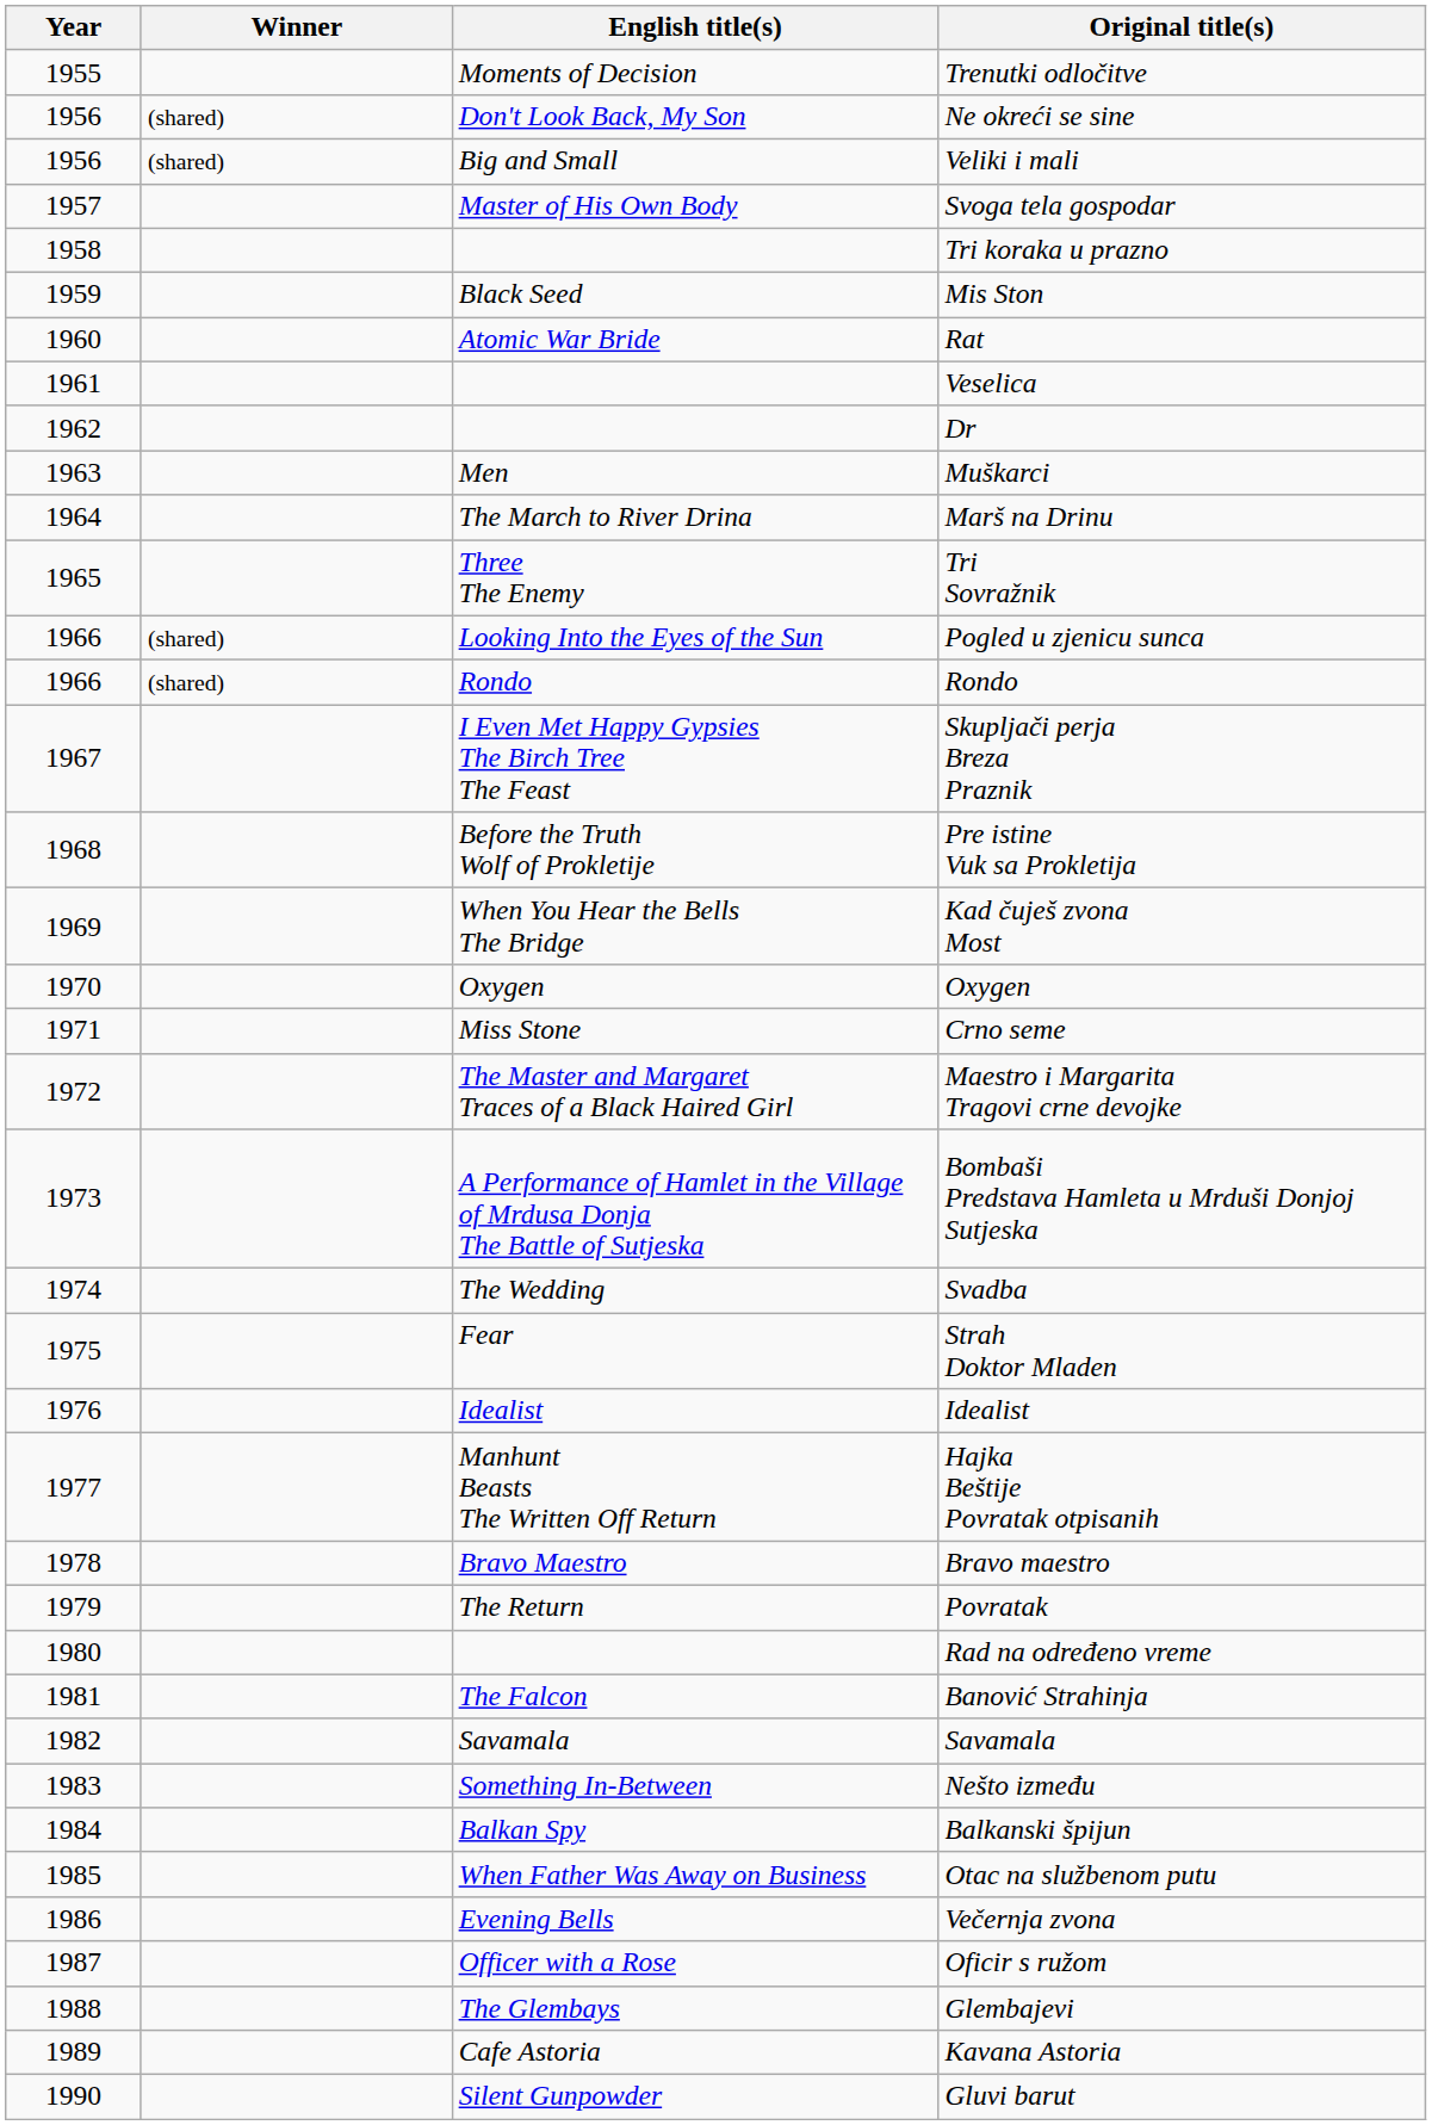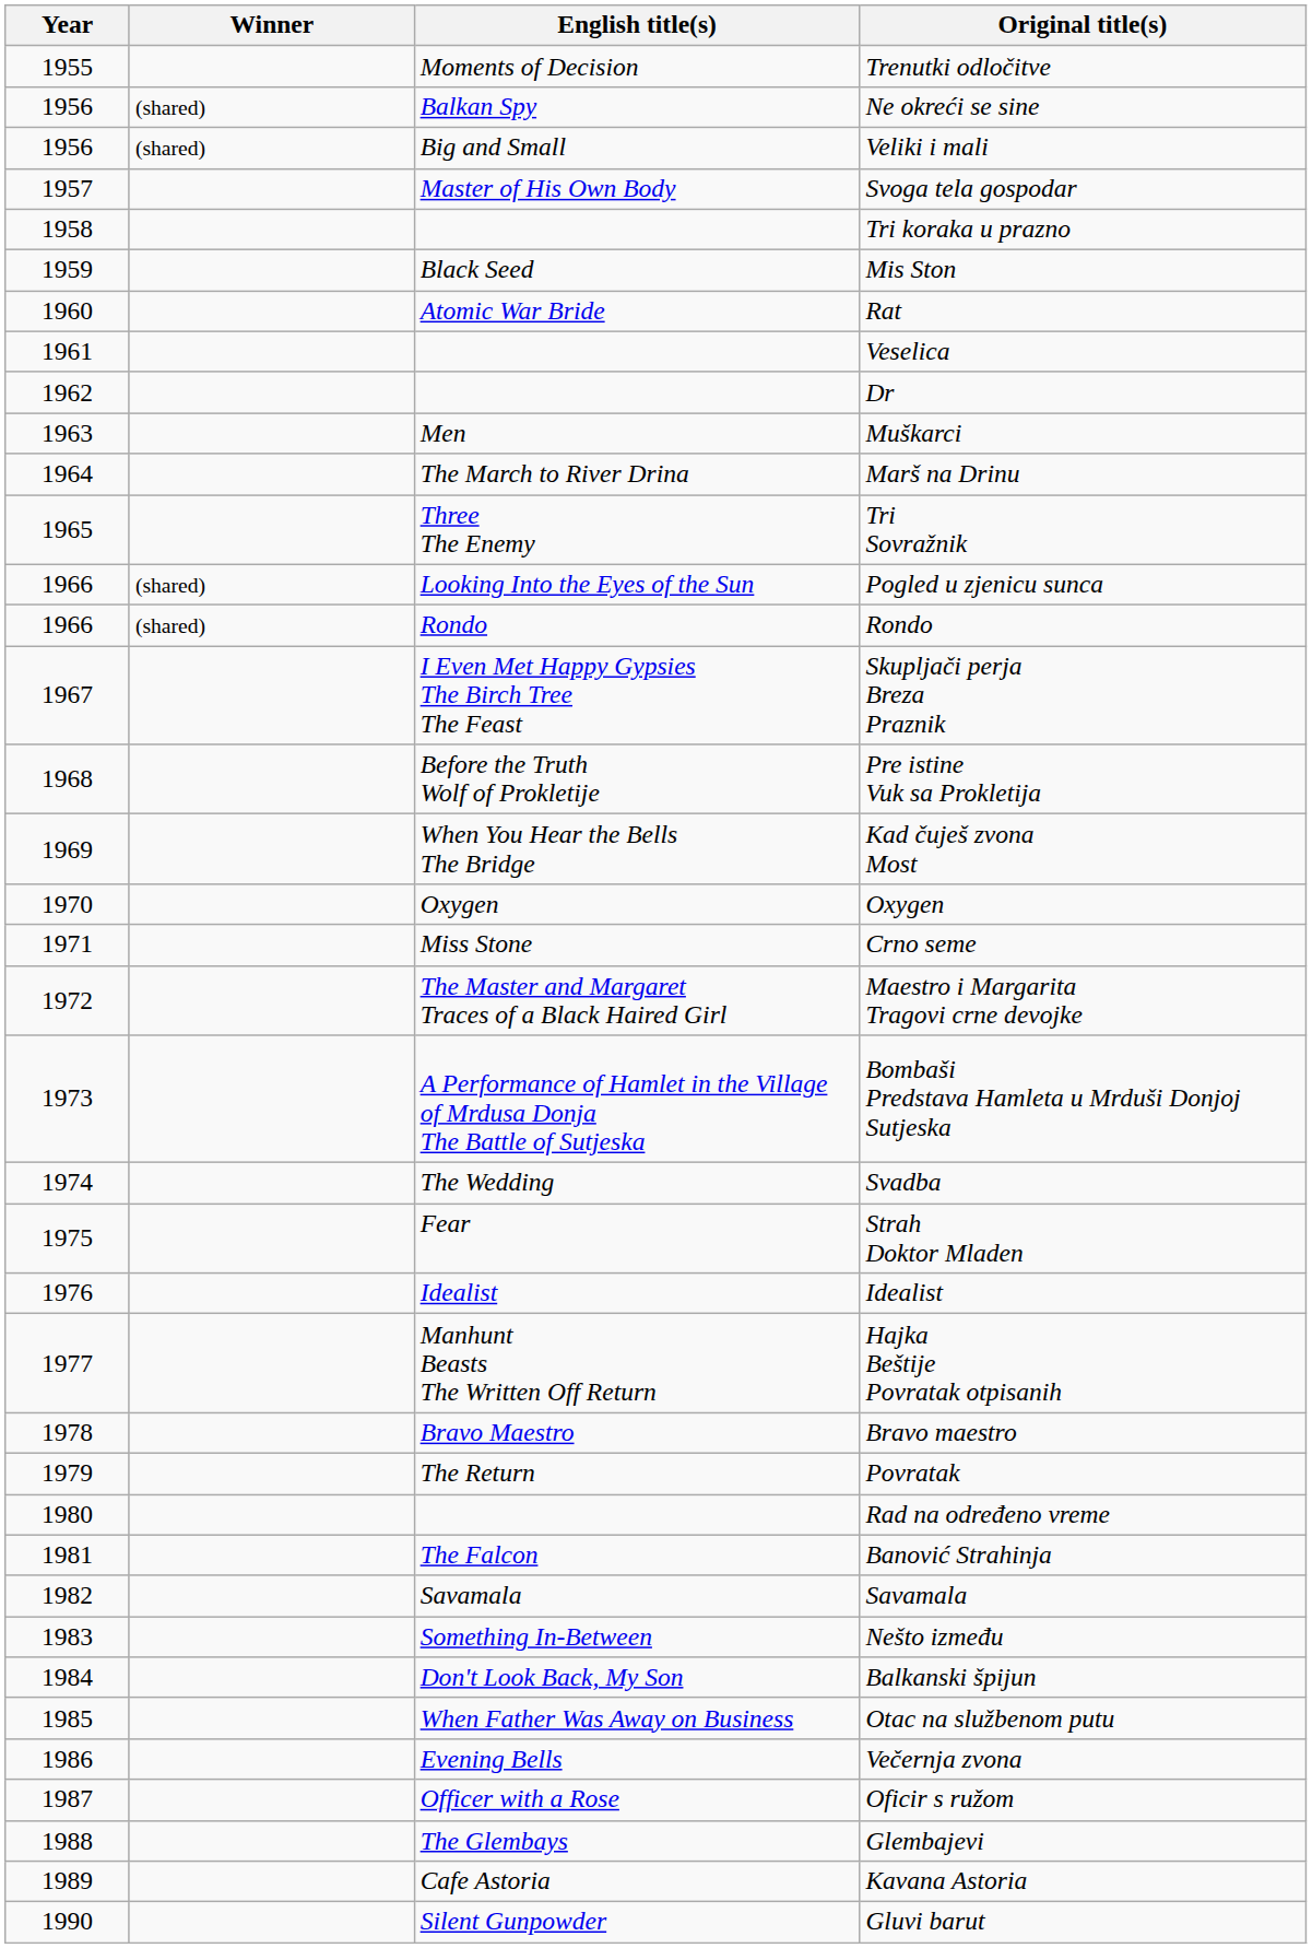 <table class="wikitable sortable">
 <tr>
 <th width="70"><strong>Year</strong></th>
 <th width="170"><strong>Winner</strong></th>
 <th width="270"><strong>English title(s)</strong></th>
 <th width="270"><strong>Original title(s)</strong></th>
 </tr>
 <tr>
 <td style="text-align:center;">1955</td>
 <td></td>
 <td><em>Moments of Decision</em></td>
 <td><em>Trenutki odločitve</em></td>
 </tr>
 <tr>
 <td style="text-align:center;">1956</td>
 <td> <small>(shared)</small></td>
-<td><em><a href='#'>Don't Look Back, My Son</a></em></td>
+<td><em><a href='#'>Balkan Spy</a></em></td>
 <td><em>Ne okreći se sine</em></td>
 </tr>
 <tr>
 <td style="text-align:center;">1956</td>
 <td> <small>(shared)</small></td>
 <td><em>Big and Small</em></td>
 <td><em>Veliki i mali</em></td>
 </tr>
 <tr>
 <td style="text-align:center;">1957</td>
 <td></td>
 <td><em><a href='#'>Master of His Own Body</a></em></td>
 <td><em>Svoga tela gospodar</em></td>
 </tr>
 <tr>
 <td style="text-align:center;">1958</td>
 <td></td>
 <td></td>
 <td><em>Tri koraka u prazno</em></td>
 </tr>
 <tr>
 <td style="text-align:center;">1959</td>
 <td></td>
 <td><em>Black Seed</em></td>
 <td><em>Mis Ston</em></td>
 </tr>
 <tr>
 <td style="text-align:center;">1960</td>
 <td></td>
 <td><em><a href='#'>Atomic War Bride</a></em></td>
 <td><em>Rat</em></td>
 </tr>
 <tr>
 <td style="text-align:center;">1961</td>
 <td></td>
 <td></td>
 <td><em>Veselica</em></td>
 </tr>
 <tr>
 <td style="text-align:center;">1962</td>
 <td></td>
 <td></td>
 <td><em>Dr</em></td>
 </tr>
 <tr>
 <td style="text-align:center;">1963</td>
 <td></td>
 <td><em>Men</em></td>
 <td><em>Muškarci</em></td>
 </tr>
 <tr>
 <td style="text-align:center;">1964</td>
 <td></td>
 <td><em>The March to River Drina</em></td>
 <td><em>Marš na Drinu</em></td>
 </tr>
 <tr>
 <td style="text-align:center;">1965</td>
 <td></td>
 <td><em><a href='#'>Three</a></em><br><em>The Enemy</em></td>
 <td><em>Tri</em><br> <em>Sovražnik</em></td>
 </tr>
 <tr>
 <td style="text-align:center;">1966</td>
 <td> <small>(shared)</small></td>
 <td><em><a href='#'>Looking Into the Eyes of the Sun</a></em></td>
 <td><em>Pogled u zjenicu sunca</em></td>
 </tr>
 <tr>
 <td style="text-align:center;">1966</td>
 <td> <small>(shared)</small></td>
 <td><em><a href='#'>Rondo</a></em></td>
 <td><em>Rondo</em></td>
 </tr>
 <tr>
 <td style="text-align:center;">1967</td>
 <td></td>
 <td><em><a href='#'>I Even Met Happy Gypsies</a></em><br><em><a href='#'>The Birch Tree</a></em><br><em>The Feast</em></td>
 <td><em>Skupljači perja</em><br> <em>Breza</em><br> <em>Praznik</em></td>
 </tr>
 <tr>
 <td style="text-align:center;">1968</td>
 <td></td>
 <td><em>Before the Truth</em><br><em>Wolf of Prokletije</em></td>
 <td><em>Pre istine</em><br> <em>Vuk sa Prokletija</em></td>
 </tr>
 <tr>
 <td style="text-align:center;">1969</td>
 <td></td>
 <td><em>When You Hear the Bells</em><br><em>The Bridge</em></td>
 <td><em>Kad čuješ zvona</em><br> <em>Most</em></td>
 </tr>
 <tr>
 <td style="text-align:center;">1970</td>
 <td></td>
 <td><em>Oxygen</em></td>
 <td><em>Oxygen</em></td>
 </tr>
 <tr>
 <td style="text-align:center;">1971</td>
 <td></td>
 <td><em>Miss Stone</em></td>
 <td><em>Crno seme</em></td>
 </tr>
 <tr>
 <td style="text-align:center;">1972</td>
 <td></td>
 <td><em><a href='#'>The Master and Margaret</a></em><br><em>Traces of a Black Haired Girl</em></td>
 <td><em>Maestro i Margarita</em><br> <em>Tragovi crne devojke</em></td>
 </tr>
 <tr>
 <td style="text-align:center;">1973</td>
 <td></td>
 <td><br><em><a href='#'>A Performance of Hamlet in the Village of Mrdusa Donja</a></em><br><em><a href='#'>The Battle of Sutjeska</a></em></td>
 <td><em>Bombaši</em><br> <em>Predstava Hamleta u Mrduši Donjoj</em><br> <em>Sutjeska</em></td>
 </tr>
 <tr>
 <td style="text-align:center;">1974</td>
 <td></td>
 <td><em>The Wedding</em></td>
 <td><em>Svadba</em></td>
 </tr>
 <tr>
 <td style="text-align:center;">1975</td>
 <td></td>
 <td><em>Fear</em><br> </td>
 <td><em>Strah</em><br><em>Doktor Mladen</em></td>
 </tr>
 <tr>
 <td style="text-align:center;">1976</td>
 <td></td>
 <td><em><a href='#'>Idealist</a></em></td>
 <td><em>Idealist</em></td>
 </tr>
 <tr>
 <td style="text-align:center;">1977</td>
 <td></td>
 <td><em>Manhunt</em><br><em>Beasts</em><br><em>The Written Off Return</em></td>
 <td><em>Hajka</em><br><em>Beštije</em><br><em>Povratak otpisanih</em></td>
 </tr>
 <tr>
 <td style="text-align:center;">1978</td>
 <td></td>
 <td><em><a href='#'>Bravo Maestro</a></em></td>
 <td><em>Bravo maestro</em></td>
 </tr>
 <tr>
 <td style="text-align:center;">1979</td>
 <td></td>
 <td><em>The Return</em></td>
 <td><em>Povratak</em></td>
 </tr>
 <tr>
 <td style="text-align:center;">1980</td>
 <td></td>
 <td></td>
 <td><em>Rad na određeno vreme</em></td>
 </tr>
 <tr>
 <td style="text-align:center;">1981</td>
 <td></td>
 <td><em><a href='#'>The Falcon</a></em></td>
 <td><em>Banović Strahinja</em></td>
 </tr>
 <tr>
 <td style="text-align:center;">1982</td>
 <td></td>
 <td><em>Savamala</em></td>
 <td><em>Savamala</em></td>
 </tr>
 <tr>
 <td style="text-align:center;">1983</td>
 <td></td>
 <td><em><a href='#'>Something In-Between</a></em></td>
 <td><em>Nešto između</em></td>
 </tr>
 <tr>
 <td style="text-align:center;">1984</td>
 <td></td>
-<td><em><a href='#'>Balkan Spy</a></em></td>
+<td><em><a href='#'>Don't Look Back, My Son</a></em></td>
 <td><em>Balkanski špijun</em></td>
 </tr>
 <tr>
 <td style="text-align:center;">1985</td>
 <td></td>
 <td><em><a href='#'>When Father Was Away on Business</a></em></td>
 <td><em>Otac na službenom putu</em></td>
 </tr>
 <tr>
 <td style="text-align:center;">1986</td>
 <td></td>
 <td><em><a href='#'>Evening Bells</a></em></td>
 <td><em>Večernja zvona</em></td>
 </tr>
 <tr>
 <td style="text-align:center;">1987</td>
 <td></td>
 <td><em><a href='#'>Officer with a Rose</a></em></td>
 <td><em>Oficir s ružom</em></td>
 </tr>
 <tr>
 <td style="text-align:center;">1988</td>
 <td></td>
 <td><em><a href='#'>The Glembays</a></em></td>
 <td><em>Glembajevi</em></td>
 </tr>
 <tr>
 <td style="text-align:center;">1989</td>
 <td></td>
 <td><em>Cafe Astoria</em></td>
 <td><em>Kavana Astoria</em></td>
 </tr>
 <tr>
 <td style="text-align:center;">1990</td>
 <td></td>
 <td><em><a href='#'>Silent Gunpowder</a></em></td>
 <td><em>Gluvi barut</em></td>
 </tr>
 <tr>
 </tr>
 </table>
